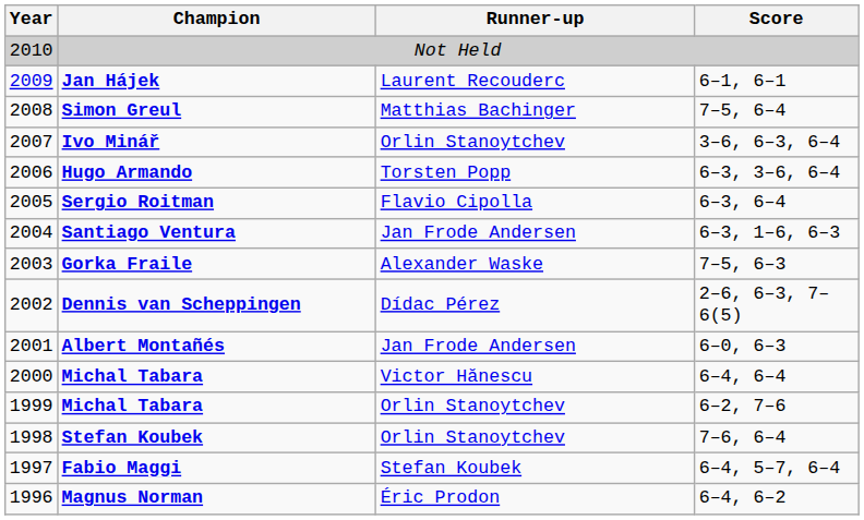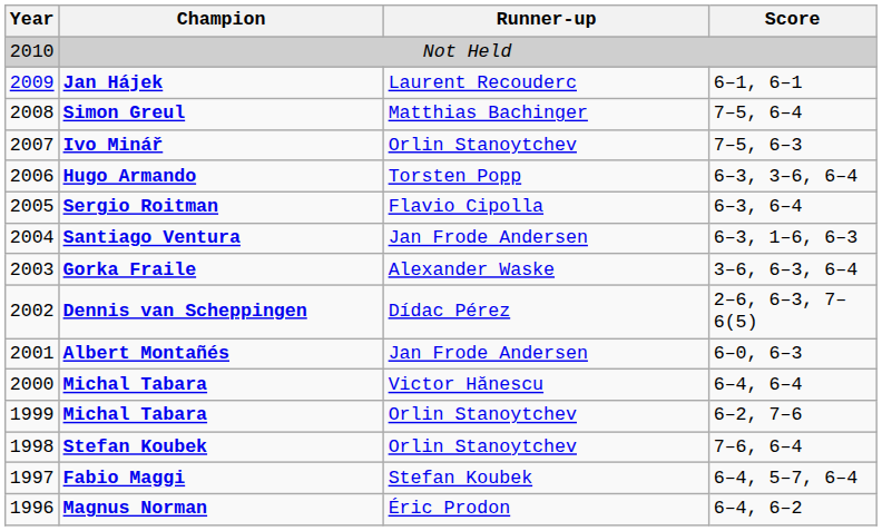 <table class="wikitable" style="font-size:90%">
 <tr>
 <th>Year</th>
 <th width="200">Champion</th>
 <th width="200">Runner-up</th>
 <th width="100">Score</th>
 </tr>
 <tr>
 <td style="background:#cfcfcf">2010</td>
 <td colspan=3 align=center style="background:#cfcfcf"><em>Not Held</em></td>
 </tr>
 <tr>
 <td><a href='#'>2009</a></td>
 <td> <strong><a href='#'>Jan Hájek</a></strong></td>
 <td> <a href='#'>Laurent Recouderc</a></td>
 <td>6–1, 6–1</td>
 </tr>
 <tr>
 <td>2008</td>
 <td> <strong><a href='#'>Simon Greul</a></strong></td>
 <td> <a href='#'>Matthias Bachinger</a></td>
 <td>7–5, 6–4</td>
 </tr>
 <tr>
 <td>2007</td>
 <td> <strong><a href='#'>Ivo Minář</a></strong></td>
 <td> <a href='#'>Orlin Stanoytchev</a></td>
-<td>3–6, 6–3, 6–4</td>
+<td>7–5, 6–3</td>
 </tr>
 <tr>
 <td>2006</td>
 <td> <strong><a href='#'>Hugo Armando</a></strong></td>
 <td> <a href='#'>Torsten Popp</a></td>
 <td>6–3, 3–6, 6–4</td>
 </tr>
 <tr>
 <td>2005</td>
 <td> <strong><a href='#'>Sergio Roitman</a></strong></td>
 <td> <a href='#'>Flavio Cipolla</a></td>
 <td>6–3, 6–4</td>
 </tr>
 <tr>
 <td>2004</td>
 <td> <strong><a href='#'>Santiago Ventura</a></strong></td>
 <td> <a href='#'>Jan Frode Andersen</a></td>
 <td>6–3, 1–6, 6–3</td>
 </tr>
 <tr>
 <td>2003</td>
 <td> <strong><a href='#'>Gorka Fraile</a></strong></td>
 <td> <a href='#'>Alexander Waske</a></td>
-<td>7–5, 6–3</td>
+<td>3–6, 6–3, 6–4</td>
 </tr>
 <tr>
 <td>2002</td>
 <td> <strong><a href='#'>Dennis van Scheppingen</a></strong></td>
 <td> <a href='#'>Dídac Pérez</a></td>
 <td>2–6, 6–3, 7–6(5)</td>
 </tr>
 <tr>
 <td>2001</td>
 <td> <strong><a href='#'>Albert Montañés</a></strong></td>
 <td> <a href='#'>Jan Frode Andersen</a></td>
 <td>6–0, 6–3</td>
 </tr>
 <tr>
 <td>2000</td>
 <td> <strong><a href='#'>Michal Tabara</a></strong></td>
 <td> <a href='#'>Victor Hănescu</a></td>
 <td>6–4, 6–4</td>
 </tr>
 <tr>
 <td>1999</td>
 <td> <strong><a href='#'>Michal Tabara</a></strong></td>
 <td> <a href='#'>Orlin Stanoytchev</a></td>
 <td>6–2, 7–6</td>
 </tr>
 <tr>
 <td>1998</td>
 <td> <strong><a href='#'>Stefan Koubek</a></strong></td>
 <td> <a href='#'>Orlin Stanoytchev</a></td>
 <td>7–6, 6–4</td>
 </tr>
 <tr>
 <td>1997</td>
 <td> <strong><a href='#'>Fabio Maggi</a></strong></td>
 <td> <a href='#'>Stefan Koubek</a></td>
 <td>6–4, 5–7, 6–4</td>
 </tr>
 <tr>
 <td>1996</td>
 <td> <strong><a href='#'>Magnus Norman</a></strong></td>
 <td> <a href='#'>Éric Prodon</a></td>
 <td>6–4, 6–2</td>
 </tr>
 </table>
